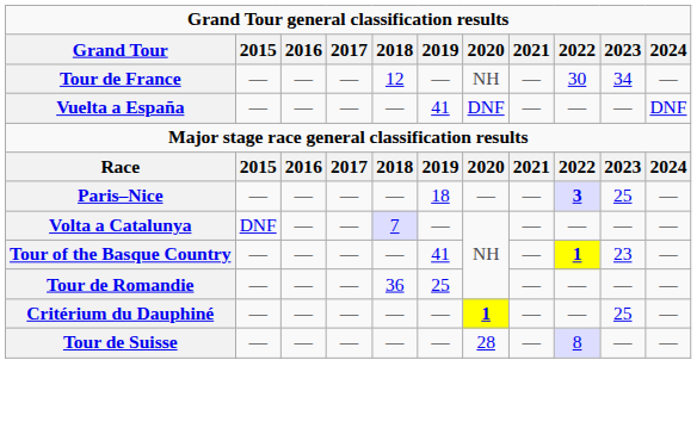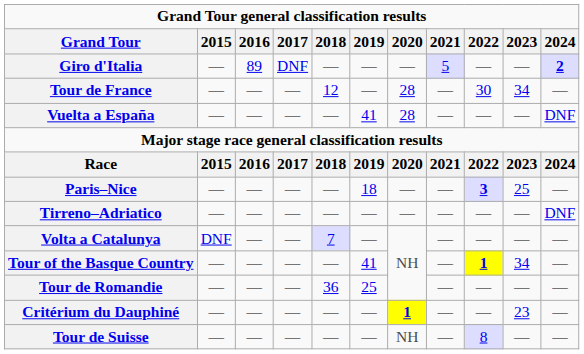 <table class="wikitable plainrowheaders">
 <tr>
 <td colspan=11 align="center"><strong>Grand Tour general classification results</strong></td>
 </tr>
 <tr>
 <th scope="col"><a href='#'>Grand Tour</a></th>
 <th>2015</th>
 <th>2016</th>
 <th>2017</th>
 <th>2018</th>
 <th>2019</th>
 <th>2020</th>
 <th>2021</th>
 <th>2022</th>
 <th>2023</th>
 <th>2024</th>
 </tr>
 <tr style="text-align:center;">
+<th scope="row"> <a href='#'>Giro d'Italia</a></th>
+<td>—</td>
+<td><a href='#'>89</a></td>
+<td><a href='#'>DNF</a></td>
+<td>—</td>
+<td>—</td>
+<td>—</td>
+<td style="background:#ddf;"><a href='#'>5</a></td>
+<td>—</td>
+<td>—</td>
+<td style="background:#ddf;"><a href='#'><strong>2</strong></a></td>
+</tr>
+<tr style="text-align:center;">
 <th scope="row"> <a href='#'>Tour de France</a></th>
 <td>—</td>
 <td>—</td>
 <td>—</td>
 <td><a href='#'>12</a></td>
 <td>—</td>
-<td style="color:#4d4d4d;">NH</td>
+<td><a href='#'>28</a></td>
 <td>—</td>
 <td><a href='#'>30</a></td>
 <td><a href='#'>34</a></td>
 <td>—</td>
 </tr>
 <tr style="text-align:center;">
 <th scope="row"> <a href='#'>Vuelta a España</a></th>
 <td>—</td>
 <td>—</td>
 <td>—</td>
 <td>—</td>
 <td><a href='#'>41</a></td>
-<td><a href='#'>DNF</a></td>
+<td><a href='#'>28</a></td>
 <td>—</td>
 <td>—</td>
 <td>—</td>
 <td><a href='#'>DNF</a></td>
 </tr>
 <tr>
 <td colspan=11 align="center"><strong>Major stage race general classification results</strong></td>
 </tr>
 <tr>
 <th>Race</th>
 <th>2015</th>
 <th>2016</th>
 <th>2017</th>
 <th>2018</th>
 <th>2019</th>
 <th>2020</th>
 <th>2021</th>
 <th>2022</th>
 <th>2023</th>
 <th>2024</th>
 </tr>
 <tr style="text-align:center;">
 <th scope="row"> <a href='#'>Paris–Nice</a></th>
 <td>—</td>
 <td>—</td>
 <td>—</td>
 <td>—</td>
 <td><a href='#'>18</a></td>
 <td>—</td>
 <td>—</td>
 <td style="background:#ddf;"><a href='#'><strong>3</strong></a></td>
 <td><a href='#'>25</a></td>
 <td>—</td>
 </tr>
 <tr style="text-align:center;">
+<th scope="row"> <a href='#'>Tirreno–Adriatico</a></th>
+<td>—</td>
+<td>—</td>
+<td>—</td>
+<td>—</td>
+<td>—</td>
+<td>—</td>
+<td>—</td>
+<td>—</td>
+<td>—</td>
+<td><a href='#'>DNF</a></td>
+</tr>
+<tr style="text-align:center;">
 <th scope="row"> <a href='#'>Volta a Catalunya</a></th>
 <td><a href='#'>DNF</a></td>
 <td>—</td>
 <td>—</td>
 <td style="background:#ddf;"><a href='#'>7</a></td>
 <td>—</td>
 <td style="color:#4d4d4d;" rowspan=3>NH</td>
 <td>—</td>
 <td>—</td>
 <td>—</td>
 <td>—</td>
 </tr>
 <tr style="text-align:center;">
 <th scope="row"> <a href='#'>Tour of the Basque Country</a></th>
 <td>—</td>
 <td>—</td>
 <td>—</td>
 <td>—</td>
 <td><a href='#'>41</a></td>
 <td>—</td>
 <td style="background:yellow;"><a href='#'><strong>1</strong></a></td>
-<td><a href='#'>23</a></td>
+<td><a href='#'>34</a></td>
 <td>—</td>
 </tr>
 <tr style="text-align:center;">
 <th scope="row"> <a href='#'>Tour de Romandie</a></th>
 <td>—</td>
 <td>—</td>
 <td>—</td>
 <td><a href='#'>36</a></td>
 <td><a href='#'>25</a></td>
 <td>—</td>
 <td>—</td>
 <td>—</td>
 <td>—</td>
 </tr>
 <tr style="text-align:center;">
 <th scope="row"> <a href='#'>Critérium du Dauphiné</a></th>
 <td>—</td>
 <td>—</td>
 <td>—</td>
 <td>—</td>
 <td>—</td>
 <td style="background:yellow;"><a href='#'><strong>1</strong></a></td>
 <td>—</td>
 <td>—</td>
-<td><a href='#'>25</a></td>
+<td><a href='#'>23</a></td>
 <td>—</td>
 </tr>
 <tr style="text-align:center;">
 <th scope="row"> <a href='#'>Tour de Suisse</a></th>
 <td>—</td>
 <td>—</td>
 <td>—</td>
 <td>—</td>
 <td>—</td>
-<td><a href='#'>28</a></td>
+<td style="color:#4d4d4d;">NH</td>
 <td>—</td>
 <td style="background:#ddf;"><a href='#'>8</a></td>
 <td>—</td>
 <td>—</td>
 </tr>
 </table>
